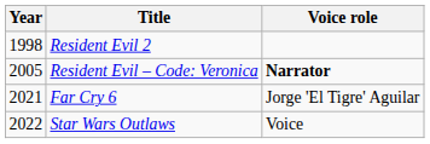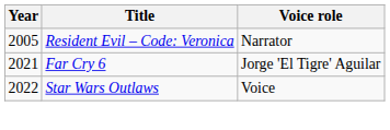 <table class="wikitable">
 <tr>
 <th>Year</th>
 <th>Title</th>
 <th>Voice role</th>
 </tr>
 <tr>
-<td>1998</td>
-<td><em><a href='#'>Resident Evil 2</a></em></td>
-<td></td>
-</tr>
-<tr>
 <td>2005</td>
 <td><em><a href='#'>Resident Evil – Code: Veronica</a></em></td>
-<td><strong>Narrator</strong></td>
+<td>Narrator</td>
 </tr>
 <tr>
 <td>2021</td>
 <td><em><a href='#'>Far Cry 6</a></em></td>
 <td>Jorge 'El Tigre' Aguilar</td>
 </tr>
 <tr>
 <td>2022</td>
 <td><em><a href='#'>Star Wars Outlaws</a></em></td>
 <td>Voice</td>
 </tr>
 </table>
